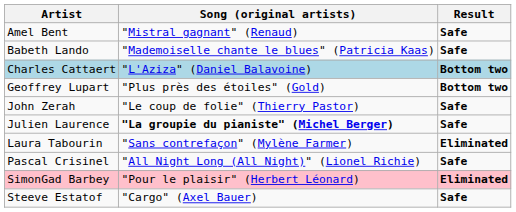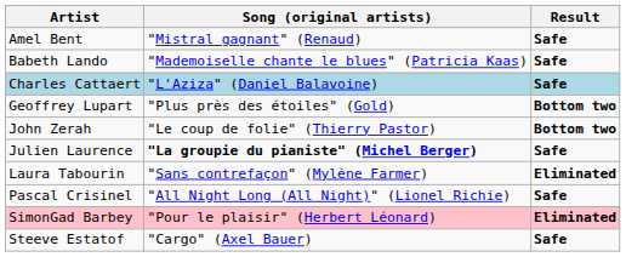 <table class=wikitable>
 <tr>
 <th>Artist</th>
 <th>Song (original artists)</th>
 <th>Result</th>
 </tr>
 <tr>
 <td>Amel Bent</td>
 <td>"<a href='#'>Mistral gagnant</a>" (<a href='#'>Renaud</a>)</td>
 <td><strong>Safe</strong></td>
 </tr>
 <tr>
 <td>Babeth Lando</td>
 <td>"<a href='#'>Mademoiselle chante le blues</a>" (<a href='#'>Patricia Kaas</a>)</td>
 <td><strong>Safe</strong></td>
 </tr>
 <tr style="background:lightblue;">
 <td>Charles Cattaert</td>
 <td>"<a href='#'>L'Aziza</a>" (<a href='#'>Daniel Balavoine</a>)</td>
-<td><strong>Bottom two</strong></td>
+<td><strong>Safe</strong></td>
 </tr>
 <tr>
 <td>Geoffrey Lupart</td>
 <td>"Plus près des étoiles" (<a href='#'>Gold</a>)</td>
 <td><strong>Bottom two</strong></td>
 </tr>
 <tr>
 <td>John Zerah</td>
 <td>"Le coup de folie" (<a href='#'>Thierry Pastor</a>)</td>
-<td><strong>Safe</strong></td>
+<td><strong>Bottom two</strong></td>
 </tr>
 <tr>
 <td>Julien Laurence</td>
 <td><strong>"La groupie du pianiste" (<a href='#'>Michel Berger</a>)</strong></td>
 <td><strong>Safe</strong></td>
 </tr>
 <tr>
 <td>Laura Tabourin</td>
 <td>"<a href='#'>Sans contrefaçon</a>" (<a href='#'>Mylène Farmer</a>)</td>
 <td><strong>Eliminated</strong></td>
 </tr>
 <tr>
 <td>Pascal Crisinel</td>
 <td>"<a href='#'>All Night Long (All Night)</a>" (<a href='#'>Lionel Richie</a>)</td>
 <td><strong>Safe</strong></td>
 </tr>
 <tr style="background:pink;">
 <td>SimonGad Barbey</td>
 <td>"Pour le plaisir" (<a href='#'>Herbert Léonard</a>)</td>
 <td><strong>Eliminated</strong></td>
 </tr>
 <tr>
 <td>Steeve Estatof</td>
 <td>"Cargo" (<a href='#'>Axel Bauer</a>)</td>
 <td><strong>Safe</strong></td>
 </tr>
 </table>
